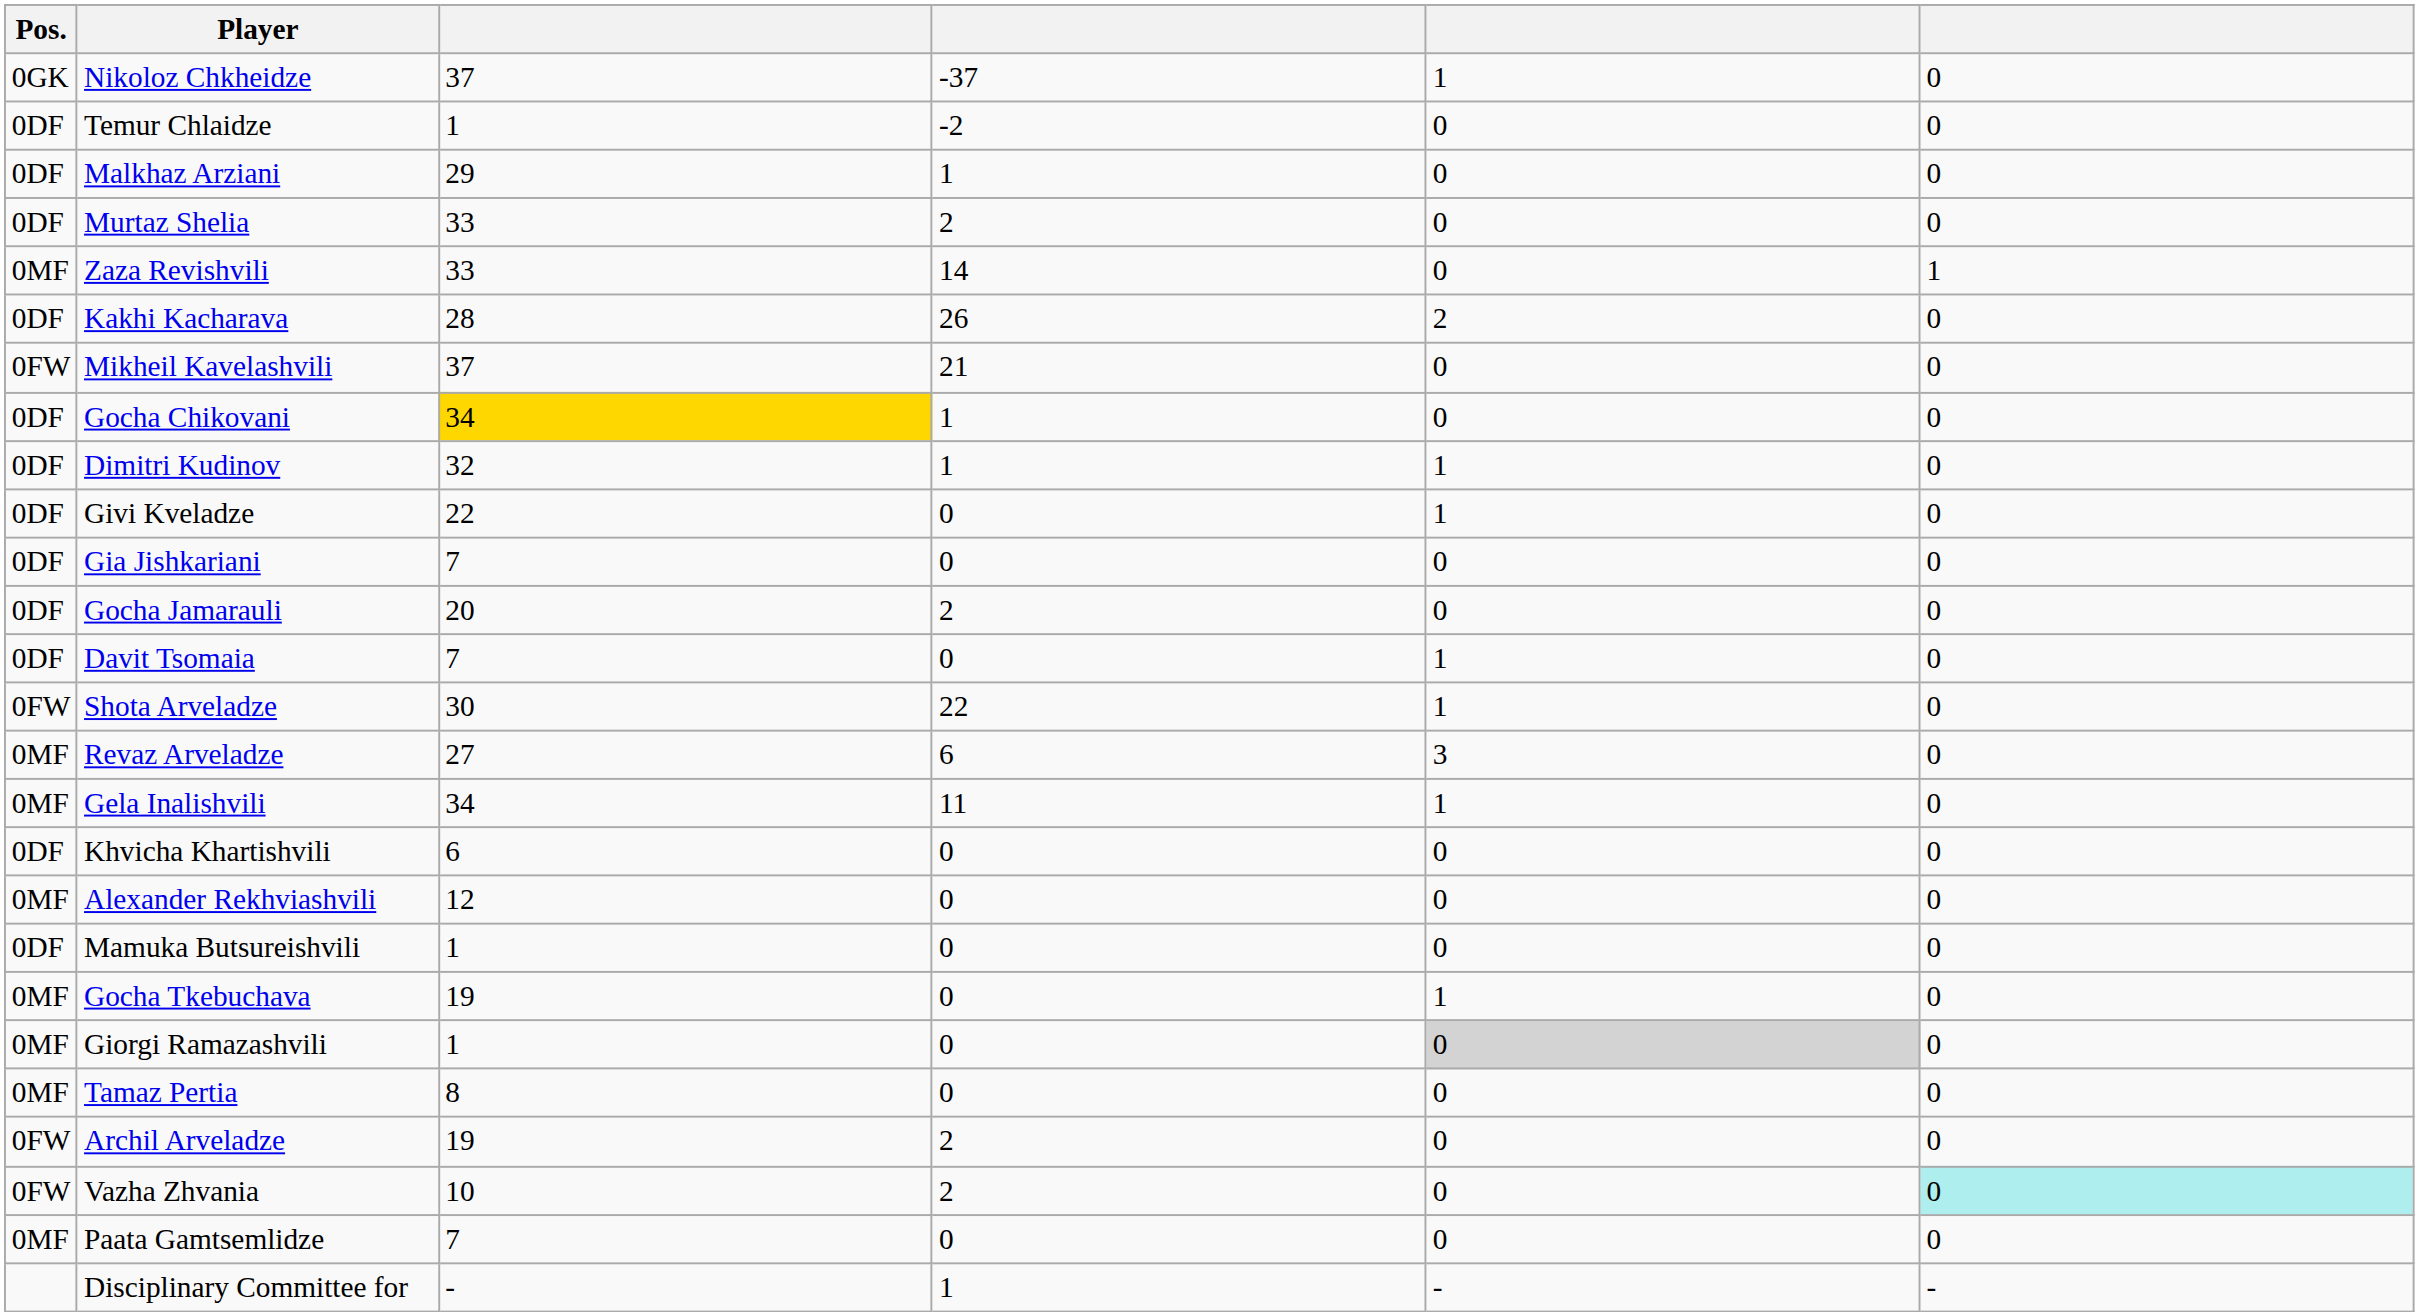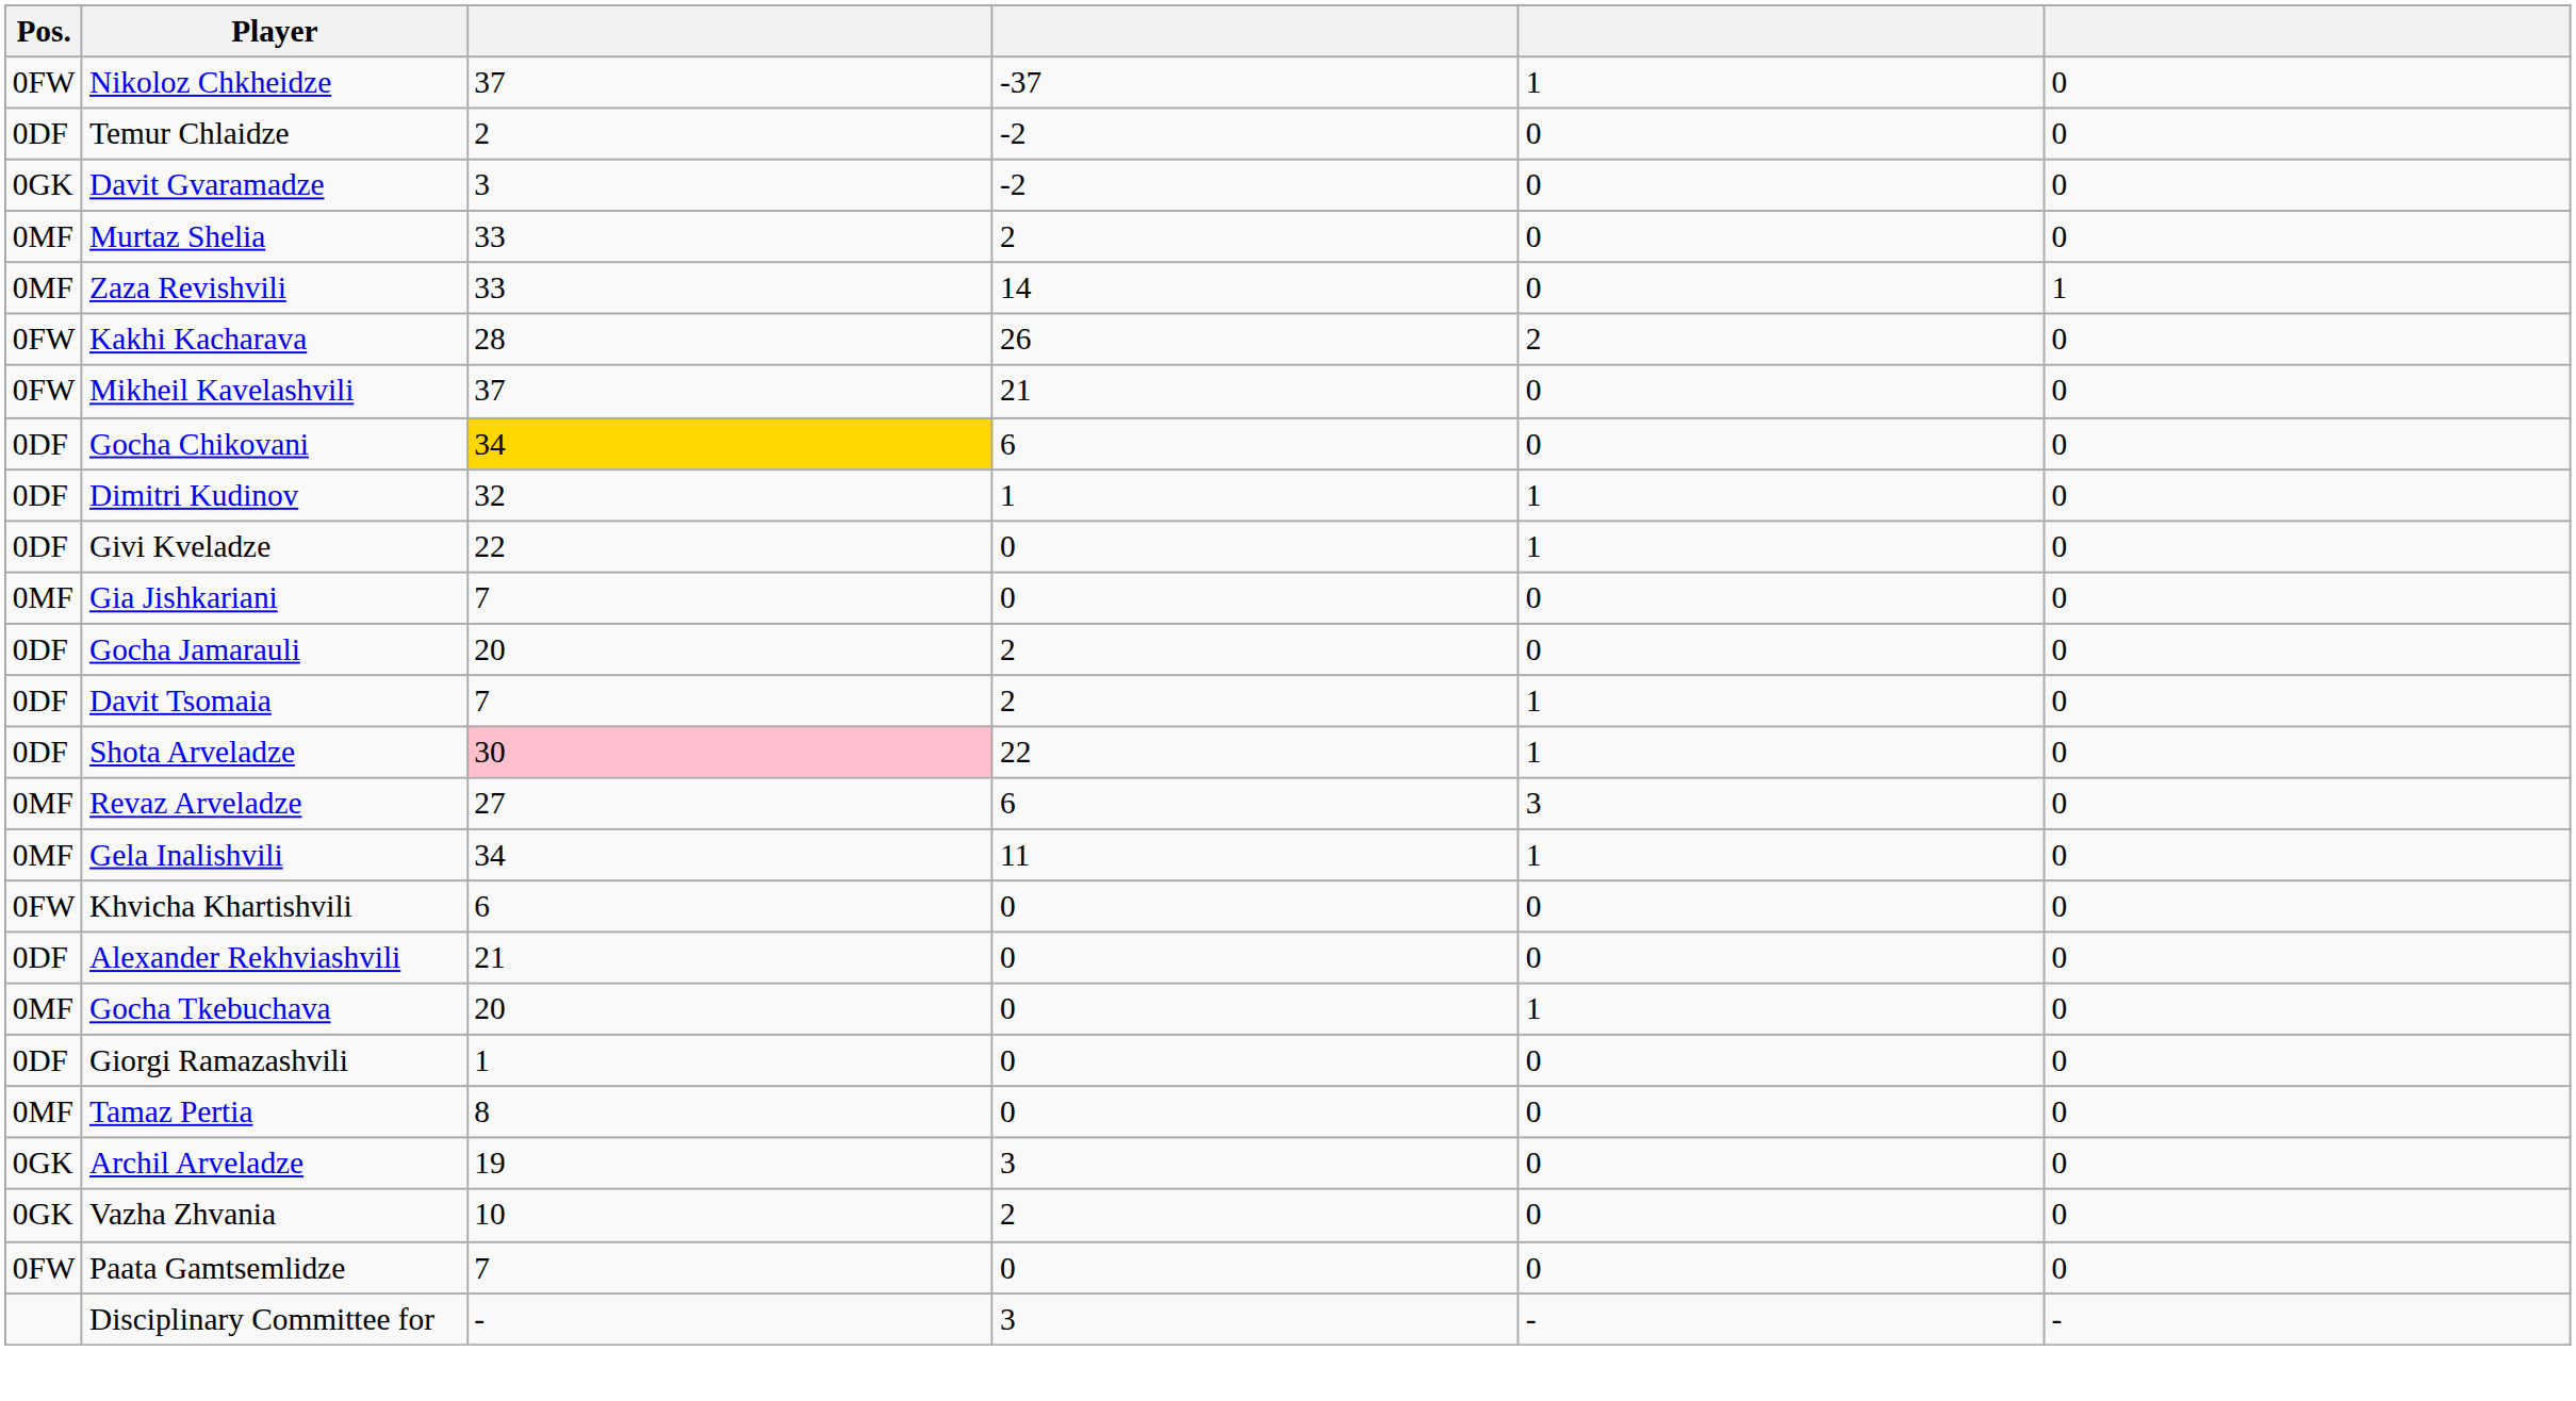 <table class="wikitable sortable" style="font-size: 95%">
 <tr>
 <th width="3%" align="center">Pos.</th>
 <th width="15%" align="center">Player</th>
 <th width=30></th>
 <th width=30></th>
 <th width=30></th>
 <th width=30></th>
 </tr>
 <tr>
-<td><span>0</span>GK</td>
+<td><span>0</span>FW</td>
 <td> <a href='#'>Nikoloz Chkheidze</a></td>
 <td>37</td>
 <td>-37</td>
 <td>1</td>
 <td>0</td>
 </tr>
 <tr>
 <td><span>0</span>DF</td>
 <td> Temur Chlaidze</td>
-<td>1</td>
+<td>2</td>
 <td>-2</td>
 <td>0</td>
 <td>0</td>
 </tr>
 <tr>
-<td><span>0</span>DF</td>
-<td> <a href='#'>Malkhaz Arziani</a></td>
-<td>29</td>
-<td>1</td>
+<td><span>0</span>GK</td>
+<td> <a href='#'>Davit Gvaramadze</a></td>
+<td>3</td>
+<td>-2</td>
 <td>0</td>
 <td>0</td>
 </tr>
 <tr>
-<td><span>0</span>DF</td>
+<td><span>0</span>MF</td>
 <td> <a href='#'>Murtaz Shelia</a></td>
 <td>33</td>
 <td>2</td>
 <td>0</td>
 <td>0</td>
 </tr>
 <tr>
 <td><span>0</span>MF</td>
 <td> <a href='#'>Zaza Revishvili</a></td>
 <td>33</td>
 <td>14</td>
 <td>0</td>
 <td>1</td>
 </tr>
 <tr>
-<td><span>0</span>DF</td>
+<td><span>0</span>FW</td>
 <td> <a href='#'>Kakhi Kacharava</a></td>
 <td>28</td>
 <td>26</td>
 <td>2</td>
 <td>0</td>
 </tr>
 <tr>
 <td><span>0</span>FW</td>
 <td> <a href='#'>Mikheil Kavelashvili</a></td>
 <td>37</td>
 <td>21</td>
 <td>0</td>
 <td>0</td>
 </tr>
 <tr>
 <td><span>0</span>DF</td>
 <td> <a href='#'>Gocha Chikovani</a></td>
 <td style="background: gold;">34</td>
-<td>1</td>
+<td>6</td>
 <td>0</td>
 <td>0</td>
 </tr>
 <tr>
 <td><span>0</span>DF</td>
 <td> <a href='#'>Dimitri Kudinov</a></td>
 <td>32</td>
 <td>1</td>
 <td>1</td>
 <td>0</td>
 </tr>
 <tr>
 <td><span>0</span>DF</td>
 <td> Givi Kveladze</td>
 <td>22</td>
 <td>0</td>
 <td>1</td>
 <td>0</td>
 </tr>
 <tr>
-<td><span>0</span>DF</td>
+<td><span>0</span>MF</td>
 <td> <a href='#'>Gia Jishkariani</a></td>
 <td>7</td>
 <td>0</td>
 <td>0</td>
 <td>0</td>
 </tr>
 <tr>
 <td><span>0</span>DF</td>
 <td> <a href='#'>Gocha Jamarauli</a></td>
 <td>20</td>
 <td>2</td>
 <td>0</td>
 <td>0</td>
 </tr>
 <tr>
 <td><span>0</span>DF</td>
 <td> <a href='#'>Davit Tsomaia</a></td>
 <td>7</td>
-<td>0</td>
+<td>2</td>
 <td>1</td>
 <td>0</td>
 </tr>
 <tr>
-<td><span>0</span>FW</td>
+<td><span>0</span>DF</td>
 <td> <a href='#'>Shota Arveladze</a></td>
-<td>30</td>
+<td style="background: pink;">30</td>
 <td>22</td>
 <td>1</td>
 <td>0</td>
 </tr>
 <tr>
 <td><span>0</span>MF</td>
 <td> <a href='#'>Revaz Arveladze</a></td>
 <td>27</td>
 <td>6</td>
 <td>3</td>
 <td>0</td>
 </tr>
 <tr>
 <td><span>0</span>MF</td>
 <td> <a href='#'>Gela Inalishvili</a></td>
 <td>34</td>
 <td>11</td>
 <td>1</td>
 <td>0</td>
 </tr>
 <tr>
-<td><span>0</span>DF</td>
+<td><span>0</span>FW</td>
 <td> Khvicha Khartishvili</td>
 <td>6</td>
 <td>0</td>
 <td>0</td>
 <td>0</td>
 </tr>
 <tr>
-<td><span>0</span>MF</td>
+<td><span>0</span>DF</td>
 <td> <a href='#'>Alexander Rekhviashvili</a></td>
-<td>12</td>
-<td>0</td>
-<td>0</td>
-<td>0</td>
-</tr>
-<tr>
-<td><span>0</span>DF</td>
-<td> Mamuka Butsureishvili</td>
-<td>1</td>
+<td>21</td>
 <td>0</td>
 <td>0</td>
 <td>0</td>
 </tr>
 <tr>
 <td><span>0</span>MF</td>
 <td> <a href='#'>Gocha Tkebuchava</a></td>
-<td>19</td>
+<td>20</td>
 <td>0</td>
 <td>1</td>
 <td>0</td>
 </tr>
 <tr>
-<td><span>0</span>MF</td>
+<td><span>0</span>DF</td>
 <td> Giorgi Ramazashvili</td>
 <td>1</td>
 <td>0</td>
-<td style="background: lightgrey;">0</td>
+<td>0</td>
 <td>0</td>
 </tr>
 <tr>
 <td><span>0</span>MF</td>
 <td> <a href='#'>Tamaz Pertia</a></td>
 <td>8</td>
 <td>0</td>
 <td>0</td>
 <td>0</td>
 </tr>
 <tr>
-<td><span>0</span>FW</td>
+<td><span>0</span>GK</td>
 <td> <a href='#'>Archil Arveladze</a></td>
 <td>19</td>
+<td>3</td>
+<td>0</td>
+<td>0</td>
+</tr>
+<tr>
+<td><span>0</span>GK</td>
+<td> Vazha Zhvania</td>
+<td>10</td>
 <td>2</td>
 <td>0</td>
 <td>0</td>
 </tr>
 <tr>
 <td><span>0</span>FW</td>
-<td> Vazha Zhvania</td>
-<td>10</td>
-<td>2</td>
-<td>0</td>
-<td style="background: paleturquoise;">0</td>
-</tr>
-<tr>
-<td><span>0</span>MF</td>
 <td> Paata Gamtsemlidze</td>
 <td>7</td>
 <td>0</td>
 <td>0</td>
 <td>0</td>
 </tr>
 <tr>
 <td></td>
 <td>Disciplinary Committee for</td>
 <td>-</td>
-<td>1</td>
+<td>3</td>
 <td>-</td>
 <td>-</td>
 </tr>
 </table>
